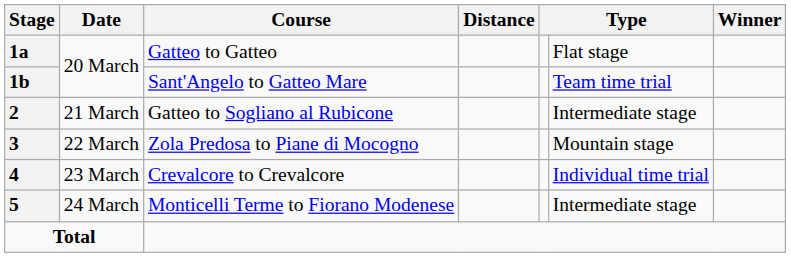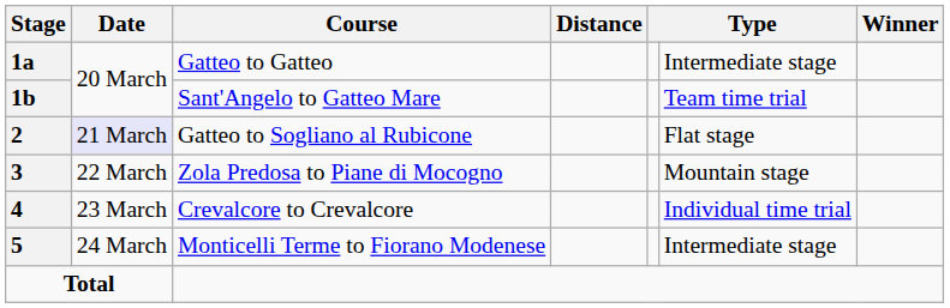 <table class="wikitable">
 <tr>
 <th>Stage</th>
 <th>Date</th>
 <th>Course</th>
 <th>Distance</th>
 <th colspan="2">Type</th>
 <th>Winner</th>
 </tr>
 <tr>
 <th style="text-align:left">1a</th>
 <td align=right rowspan=2>20 March</td>
 <td><a href='#'>Gatteo</a> to Gatteo</td>
 <td style="text-align:center;"></td>
 <td></td>
-<td>Flat stage</td>
+<td>Intermediate stage</td>
 <td></td>
 </tr>
 <tr>
 <th style="text-align:left">1b</th>
 <td><a href='#'>Sant'Angelo</a> to <a href='#'>Gatteo Mare</a></td>
 <td style="text-align:center;"></td>
 <td></td>
 <td><a href='#'>Team time trial</a></td>
 <td></td>
 </tr>
 <tr>
 <th style="text-align:left">2</th>
-<td align=right>21 March</td>
+<td align=right style="background: lavender;">21 March</td>
 <td>Gatteo to <a href='#'>Sogliano al Rubicone</a></td>
 <td style="text-align:center;"></td>
 <td></td>
-<td>Intermediate stage</td>
+<td>Flat stage</td>
 <td></td>
 </tr>
 <tr>
 <th style="text-align:left">3</th>
 <td align=right>22 March</td>
 <td><a href='#'>Zola Predosa</a> to <a href='#'>Piane di Mocogno</a></td>
 <td style="text-align:center;"></td>
 <td></td>
 <td>Mountain stage</td>
 <td></td>
 </tr>
 <tr>
 <th style="text-align:left">4</th>
 <td align=right>23 March</td>
 <td><a href='#'>Crevalcore</a> to Crevalcore</td>
 <td style="text-align:center;"></td>
 <td></td>
 <td><a href='#'>Individual time trial</a></td>
 <td></td>
 </tr>
 <tr>
 <th style="text-align:left">5</th>
 <td align=right>24 March</td>
 <td><a href='#'>Monticelli Terme</a> to <a href='#'>Fiorano Modenese</a></td>
 <td style="text-align:center;"></td>
 <td></td>
 <td>Intermediate stage</td>
 <td></td>
 </tr>
 <tr>
 <td colspan="2" style="text-align:center;"><strong>Total</strong></td>
 <td colspan="5" style="text-align:center;"></td>
 </tr>
 </table>
